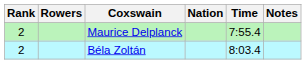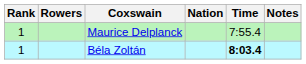 <table class="wikitable sortable" style="text-align:center">
 <tr>
 <th>Rank</th>
 <th>Rowers</th>
 <th>Coxswain</th>
 <th>Nation</th>
 <th>Time</th>
 <th>Notes</th>
 </tr>
 <tr bgcolor=bbf3bb>
-<td>2</td>
+<td>1</td>
 <td align=left></td>
 <td align=left><a href='#'>Maurice Delplanck</a></td>
 <td align=left></td>
 <td>7:55.4</td>
 <td></td>
 </tr>
 <tr bgcolor=bbf9ff>
-<td>2</td>
+<td>1</td>
 <td align=left></td>
 <td align=left><a href='#'>Béla Zoltán</a></td>
 <td align=left></td>
-<td>8:03.4</td>
+<td><strong>8:03.4</strong></td>
 <td></td>
 </tr>
 </table>
